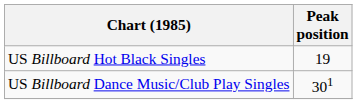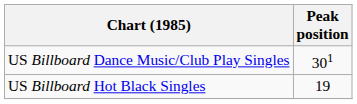 <table class="wikitable sortable">
 <tr>
 <th>Chart (1985)</th>
 <th>Peak<br>position</th>
 </tr>
 <tr>
+<td>US <em>Billboard</em> <a href='#'>Dance Music/Club Play Singles</a></td>
+<td align="center">30<sup>1</sup></td>
+</tr>
+<tr>
 <td>US <em>Billboard</em> <a href='#'>Hot Black Singles</a></td>
 <td align="center">19</td>
 </tr>
 <tr>
-<td>US <em>Billboard</em> <a href='#'>Dance Music/Club Play Singles</a></td>
-<td align="center">30<sup>1</sup></td>
-</tr>
-<tr>
 </tr>
 </table>
